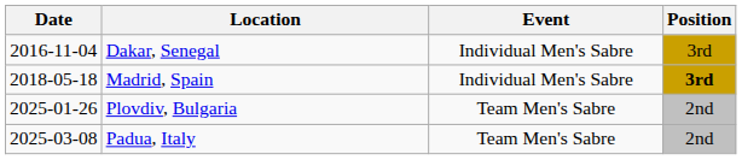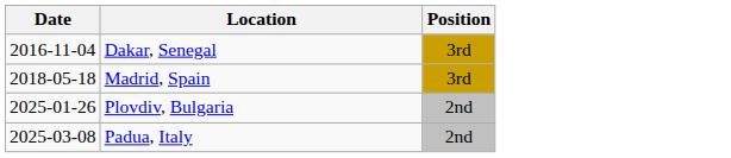 <table class="wikitable" style="text-align:center;">
 <tr>
 <th>Date</th>
 <th style="width:17em">Location</th>
-<th style="width:12em">Event</th>
 <th>Position</th>
 </tr>
 <tr>
 <td>2016-11-04</td>
 <td rowspan="1" align="left"> <a href='#'>Dakar</a>, <a href='#'>Senegal</a></td>
-<td>Individual Men's Sabre</td>
 <td bgcolor="caramel">3rd</td>
 </tr>
 <tr>
 <td>2018-05-18</td>
 <td rowspan="1" align="left"> <a href='#'>Madrid</a>, <a href='#'>Spain</a></td>
-<td>Individual Men's Sabre</td>
-<td bgcolor="caramel"><strong>3rd</strong></td>
+<td bgcolor="caramel">3rd</td>
 </tr>
 <tr>
 <td>2025-01-26</td>
 <td rowspan="1" align="left"> <a href='#'>Plovdiv</a>, <a href='#'>Bulgaria</a></td>
-<td>Team Men's Sabre</td>
 <td bgcolor="silver">2nd</td>
 </tr>
 <tr>
 <td>2025-03-08</td>
 <td rowspan="1" align="left"> <a href='#'>Padua</a>, <a href='#'>Italy</a></td>
-<td>Team Men's Sabre</td>
 <td bgcolor="silver">2nd</td>
 </tr>
 </table>
